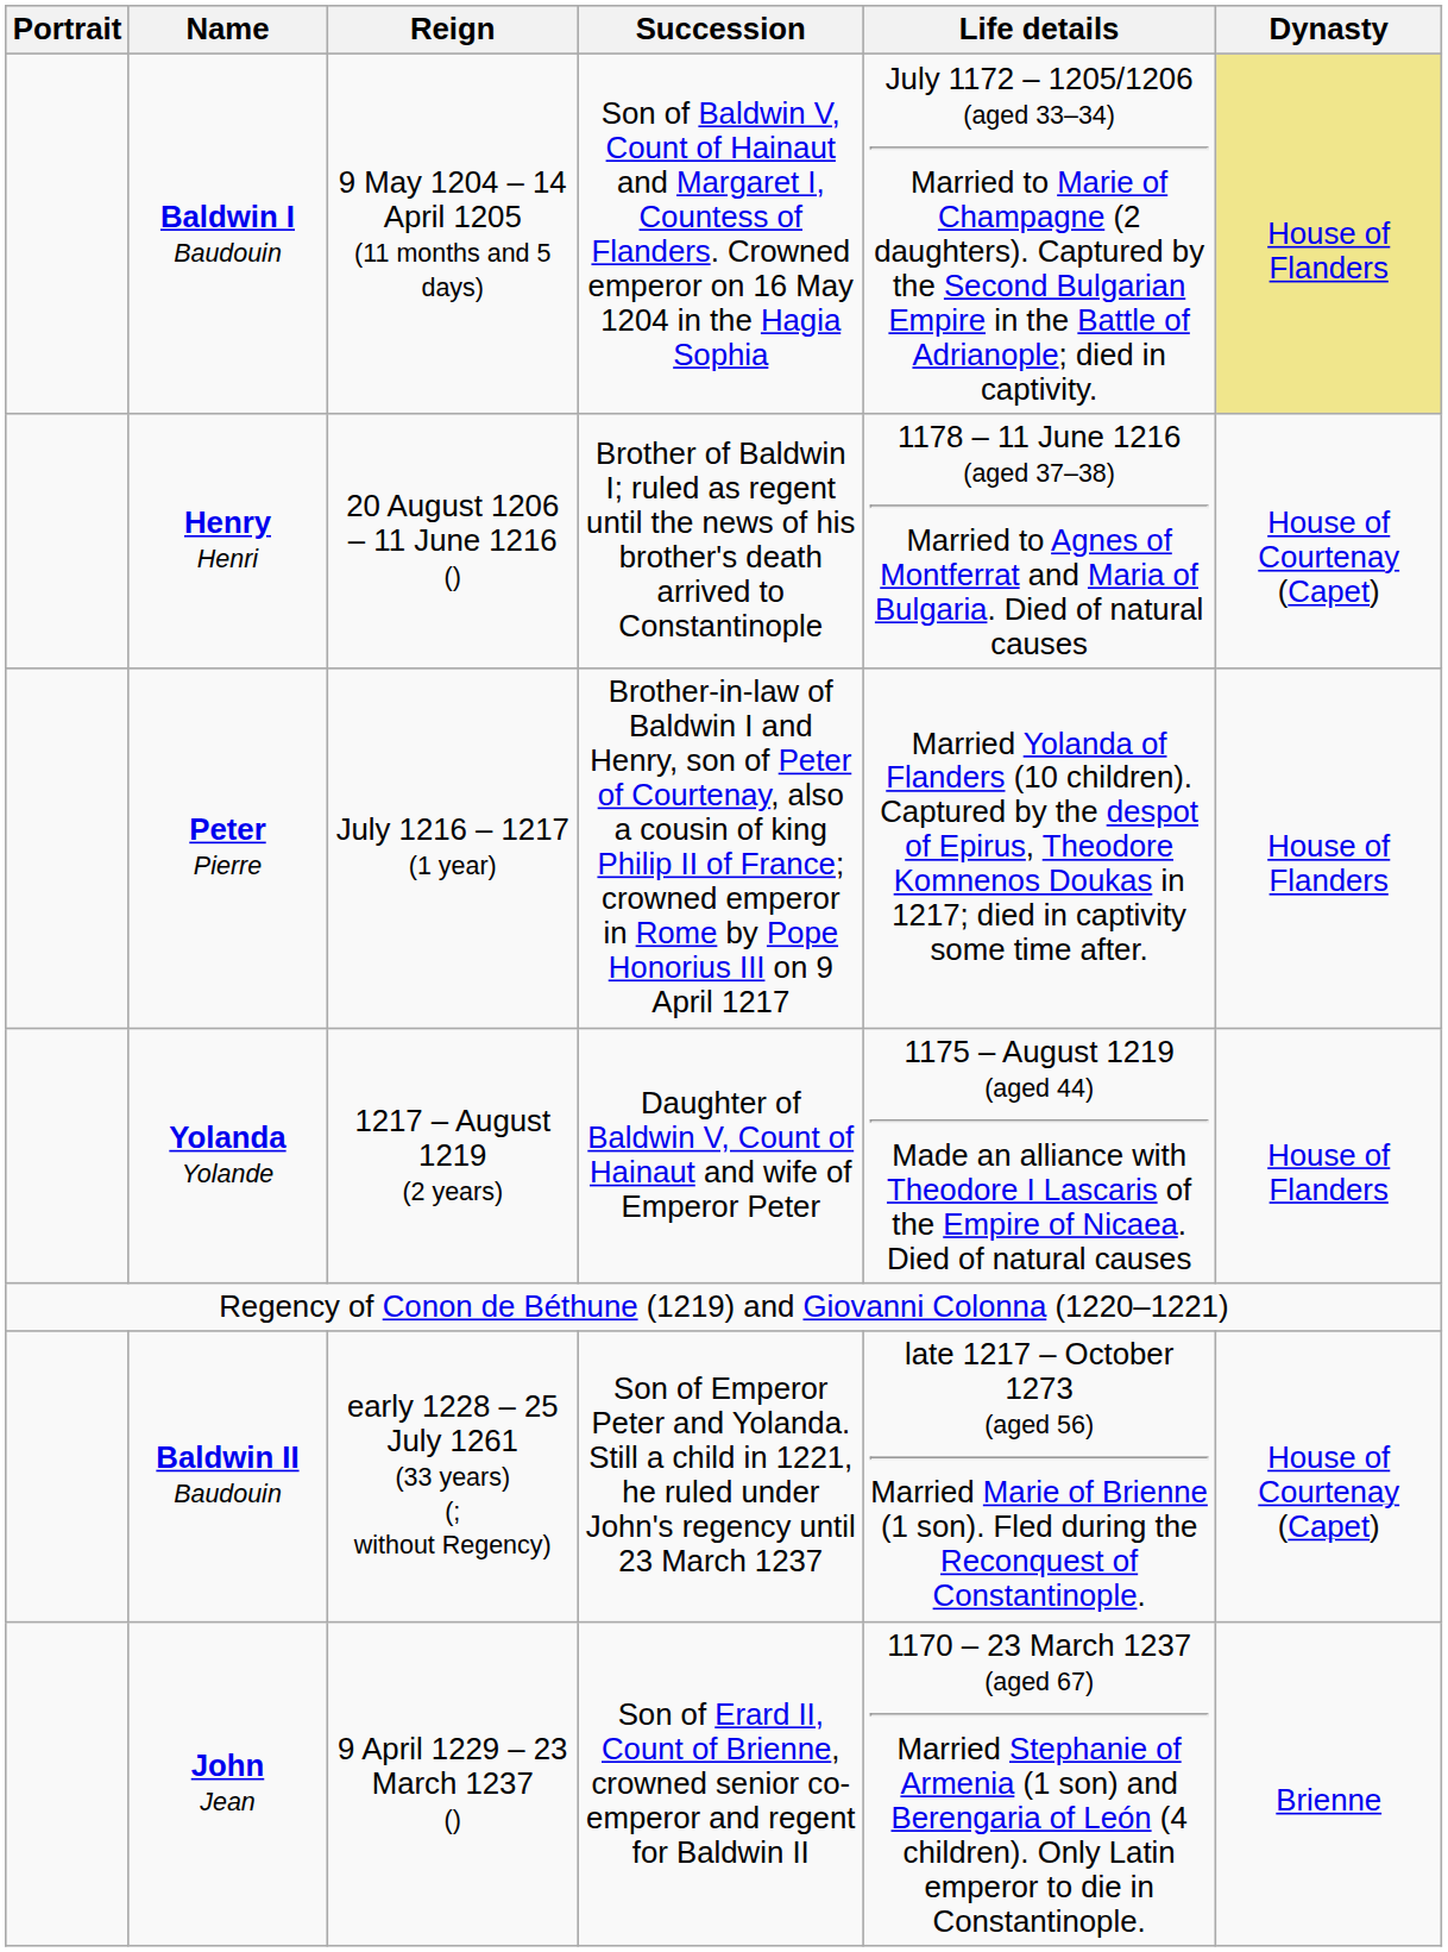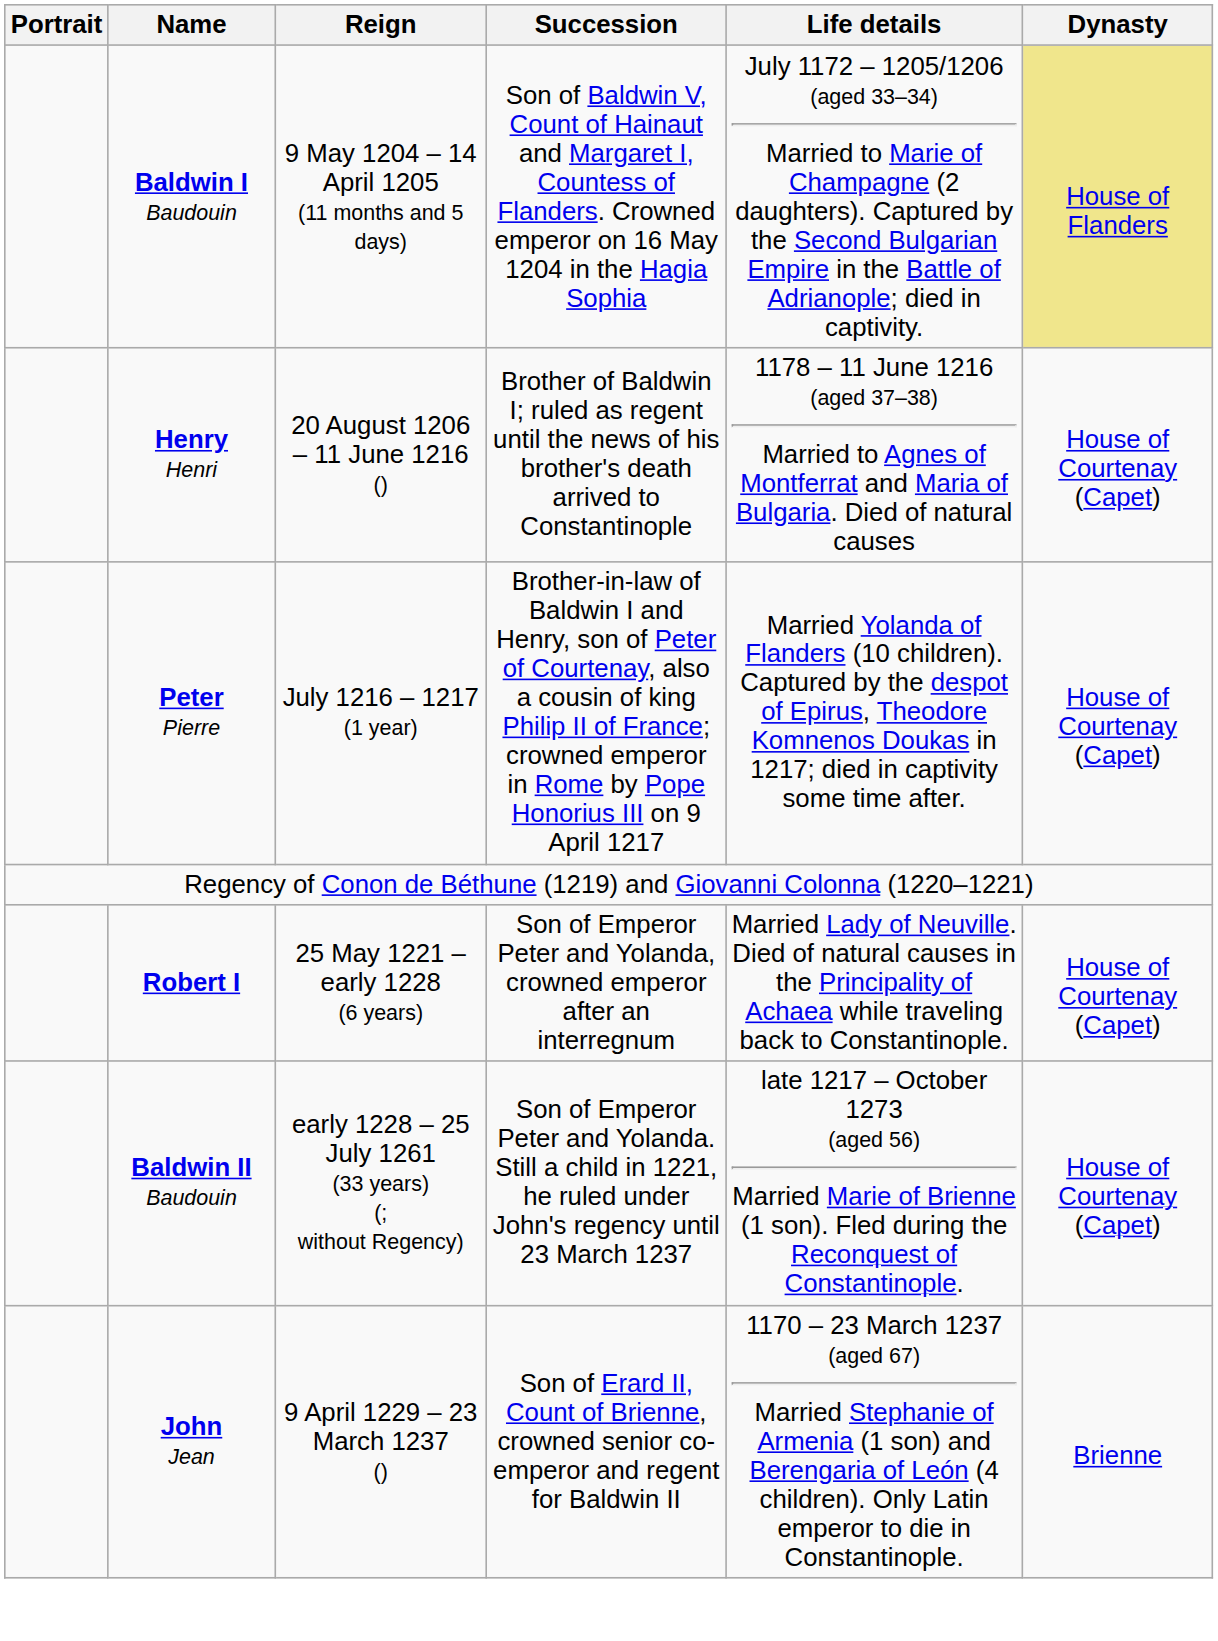 <table class="wikitable" style="text-align:center; width:85%;">
 <tr>
 <th scope=col width="7%">Portrait</th>
 <th scope=col width="14%">Name</th>
 <th scope=col width="18%">Reign</th>
 <th scope=col width="20%">Succession</th>
 <th scope=col width="25%">Life details</th>
 <th scope=col width="20%">Dynasty</th>
 </tr>
 <tr>
 <td></td>
 <td><strong><a href='#'>Baldwin I</a></strong><br><small><em>Baudouin</em></small></td>
 <td>9 May 1204 – 14 April 1205<br><small>(11 months and 5 days)</small></td>
 <td>Son of <a href='#'>Baldwin V, Count of Hainaut</a> and <a href='#'>Margaret I, Countess of Flanders</a>. Crowned emperor on 16 May 1204 in the <a href='#'>Hagia Sophia</a></td>
 <td>July 1172 – 1205/1206<br><small>(aged 33–34)</small><hr>Married to <a href='#'>Marie of Champagne</a> (2 daughters). Captured by the <a href='#'>Second Bulgarian Empire</a> in the <a href='#'>Battle of Adrianople</a>; died in captivity.</td>
 <td style="background: khaki;"><br><a href='#'>House of Flanders</a></td>
 </tr>
 <tr>
 <td></td>
 <td><strong><a href='#'>Henry</a></strong><br><small><em>Henri</em></small></td>
 <td>20 August 1206 – 11 June 1216<br><small>()</small></td>
 <td>Brother of Baldwin I; ruled as regent until the news of his brother's death arrived to Constantinople</td>
 <td>1178 – 11 June 1216<br><small>(aged 37–38)</small><hr>Married to <a href='#'>Agnes of Montferrat</a> and <a href='#'>Maria of Bulgaria</a>. Died of natural causes</td>
 <td><br><a href='#'>House of Courtenay</a> (<a href='#'>Capet</a>)</td>
 </tr>
 <tr>
 <td></td>
 <td><strong><a href='#'>Peter</a></strong><br><small><em>Pierre</em></small></td>
 <td>July 1216 – 1217<br><small>(1 year)</small></td>
 <td>Brother-in-law of Baldwin I and Henry, son of <a href='#'>Peter of Courtenay</a>, also a cousin of king <a href='#'>Philip II of France</a>; crowned emperor in <a href='#'>Rome</a> by <a href='#'>Pope Honorius III</a> on 9 April 1217</td>
 <td>Married <a href='#'>Yolanda of Flanders</a> (10 children). Captured by the <a href='#'>despot of Epirus</a>, <a href='#'>Theodore Komnenos Doukas</a> in 1217; died in captivity some time after.</td>
-<td><br><a href='#'>House of Flanders</a></td>
+<td><br><a href='#'>House of Courtenay</a> (<a href='#'>Capet</a>)</td>
+</tr>
+<tr>
+<td colspan="6">Regency of <a href='#'>Conon de Béthune</a> (1219) and <a href='#'>Giovanni Colonna</a> (1220–1221)</td>
 </tr>
 <tr>
 <td></td>
-<td><strong><a href='#'>Yolanda</a></strong><br><small><em>Yolande</em></small></td>
-<td>1217 – August 1219<br><small>(2 years)</small></td>
-<td>Daughter of <a href='#'>Baldwin V, Count of Hainaut</a> and wife of Emperor Peter</td>
-<td>1175 – August 1219<br><small>(aged 44)</small><hr>Made an alliance with <a href='#'>Theodore I Lascaris</a> of the <a href='#'>Empire of Nicaea</a>. Died of natural causes</td>
-<td><br><a href='#'>House of Flanders</a></td>
-</tr>
-<tr>
-<td colspan="6">Regency of <a href='#'>Conon de Béthune</a> (1219) and <a href='#'>Giovanni Colonna</a> (1220–1221)</td>
+<td><strong><a href='#'>Robert I</a></strong></td>
+<td>25 May 1221 – early 1228<br><small>(6 years)</small></td>
+<td>Son of Emperor Peter and Yolanda, crowned emperor after an interregnum</td>
+<td>Married <a href='#'>Lady of Neuville</a>. Died of natural causes in the <a href='#'>Principality of Achaea</a> while traveling back to Constantinople.</td>
+<td><br><a href='#'>House of Courtenay</a> (<a href='#'>Capet</a>)</td>
 </tr>
 <tr>
 <td></td>
 <td><strong><a href='#'>Baldwin II</a></strong><br><small><em>Baudouin</em></small></td>
 <td>early 1228 – 25 July 1261<br><small>(33 years)</small><br><small>(;<br>without Regency)</small></td>
 <td>Son of Emperor Peter and Yolanda. Still a child in 1221, he ruled under John's regency until 23 March 1237</td>
 <td>late 1217 – October 1273<br><small>(aged 56)</small><hr>Married <a href='#'>Marie of Brienne</a> (1 son). Fled during the <a href='#'>Reconquest of Constantinople</a>.</td>
 <td><br><a href='#'>House of Courtenay</a> (<a href='#'>Capet</a>)</td>
 </tr>
 <tr>
 <td></td>
 <td><strong><a href='#'>John</a></strong><br><small><em>Jean</em></small></td>
 <td>9 April 1229 – 23 March 1237<br><small>()</small></td>
 <td>Son of <a href='#'>Erard II, Count of Brienne</a>, crowned senior co-emperor and regent for Baldwin II</td>
 <td>1170 – 23 March 1237<br><small>(aged 67)</small><hr>Married <a href='#'>Stephanie of Armenia</a> (1 son) and <a href='#'>Berengaria of León</a> (4 children). Only Latin emperor to die in Constantinople.</td>
 <td><br><a href='#'>Brienne</a></td>
 </tr>
 </table>
